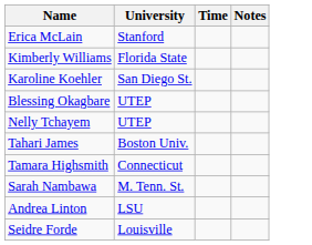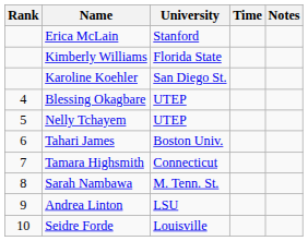 <table class="wikitable sortable" style="text-align:center">
 <tr>
+<th>Rank</th>
 <th>Name</th>
 <th>University</th>
 <th>Time</th>
 <th>Notes</th>
 </tr>
 <tr>
+<td></td>
 <td align=left><a href='#'>Erica McLain</a></td>
 <td align=left><a href='#'>Stanford</a></td>
 <td></td>
 <td></td>
 </tr>
 <tr>
+<td></td>
 <td align=left><a href='#'>Kimberly Williams</a></td>
 <td align=left><a href='#'>Florida State</a></td>
 <td></td>
 <td></td>
 </tr>
 <tr>
+<td></td>
 <td align=left><a href='#'>Karoline Koehler</a></td>
 <td align="left"><a href='#'>San Diego St.</a></td>
 <td></td>
 <td></td>
 </tr>
 <tr>
+<td>4</td>
 <td align=left><a href='#'>Blessing Okagbare</a> </td>
 <td align=left><a href='#'>UTEP</a></td>
 <td></td>
 <td></td>
 </tr>
 <tr>
+<td>5</td>
 <td align=left><a href='#'>Nelly Tchayem</a> </td>
 <td align=left><a href='#'>UTEP</a></td>
 <td></td>
 <td></td>
 </tr>
 <tr>
+<td>6</td>
 <td align=left><a href='#'>Tahari James</a></td>
 <td align="left"><a href='#'>Boston Univ.</a></td>
 <td></td>
 <td></td>
 </tr>
 <tr>
+<td>7</td>
 <td align=left><a href='#'>Tamara Highsmith</a></td>
 <td align="left"><a href='#'>Connecticut</a></td>
 <td></td>
 <td></td>
 </tr>
 <tr>
+<td>8</td>
 <td align=left><a href='#'>Sarah Nambawa</a> </td>
 <td align=left><a href='#'>M. Tenn. St.</a></td>
 <td></td>
 <td></td>
 </tr>
 <tr>
+<td>9</td>
 <td align=left><a href='#'>Andrea Linton</a></td>
 <td align="left"><a href='#'>LSU</a></td>
 <td></td>
 <td></td>
 </tr>
 <tr>
+<td>10</td>
 <td align=left><a href='#'>Seidre Forde</a></td>
 <td align="left"><a href='#'>Louisville</a></td>
 <td></td>
 <td></td>
 </tr>
 </table>
